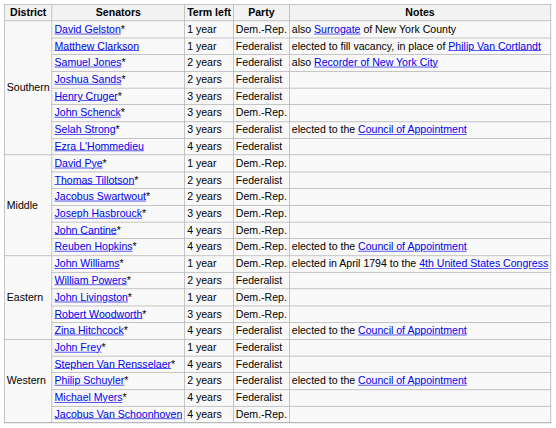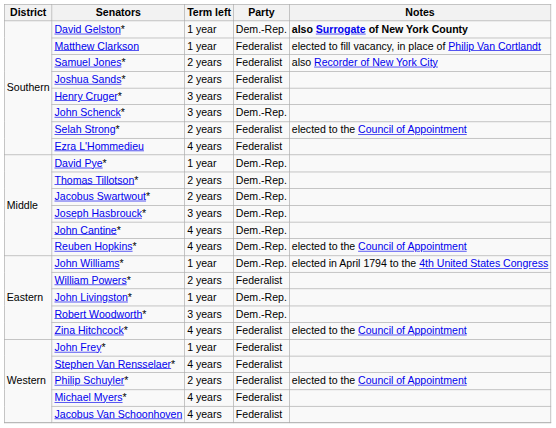 <table class=wikitable>
 <tr>
 <th>District</th>
 <th>Senators</th>
 <th>Term left</th>
 <th>Party</th>
 <th>Notes</th>
 </tr>
 <tr>
 <td rowspan="8">Southern</td>
 <td><a href='#'>David Gelston</a>*</td>
 <td>1 year</td>
 <td>Dem.-Rep.</td>
-<td>also <a href='#'>Surrogate</a> of New York County</td>
+<td><strong>also <a href='#'>Surrogate</a> of New York County</strong></td>
 </tr>
 <tr>
 <td><a href='#'>Matthew Clarkson</a></td>
 <td>1 year</td>
 <td>Federalist</td>
 <td>elected to fill vacancy, in place of <a href='#'>Philip Van Cortlandt</a></td>
 </tr>
 <tr>
 <td><a href='#'>Samuel Jones</a>*</td>
 <td>2 years</td>
 <td>Federalist</td>
 <td>also <a href='#'>Recorder of New York City</a></td>
 </tr>
 <tr>
 <td><a href='#'>Joshua Sands</a>*</td>
 <td>2 years</td>
 <td>Federalist</td>
 <td></td>
 </tr>
 <tr>
 <td><a href='#'>Henry Cruger</a>*</td>
 <td>3 years</td>
 <td>Federalist</td>
 <td></td>
 </tr>
 <tr>
 <td><a href='#'>John Schenck</a>*</td>
 <td>3 years</td>
 <td>Dem.-Rep.</td>
 <td></td>
 </tr>
 <tr>
 <td><a href='#'>Selah Strong</a>*</td>
-<td>3 years</td>
+<td>2 years</td>
 <td>Federalist</td>
 <td>elected to the <a href='#'>Council of Appointment</a></td>
 </tr>
 <tr>
 <td><a href='#'>Ezra L'Hommedieu</a></td>
 <td>4 years</td>
 <td>Federalist</td>
 <td></td>
 </tr>
 <tr>
 <td rowspan="6">Middle</td>
 <td><a href='#'>David Pye</a>*</td>
 <td>1 year</td>
 <td>Dem.-Rep.</td>
 <td></td>
 </tr>
 <tr>
 <td><a href='#'>Thomas Tillotson</a>*</td>
 <td>2 years</td>
-<td>Federalist</td>
+<td>Dem.-Rep.</td>
 <td></td>
 </tr>
 <tr>
 <td><a href='#'>Jacobus Swartwout</a>*</td>
 <td>2 years</td>
 <td>Dem.-Rep.</td>
 <td></td>
 </tr>
 <tr>
 <td><a href='#'>Joseph Hasbrouck</a>*</td>
 <td>3 years</td>
 <td>Dem.-Rep.</td>
 <td></td>
 </tr>
 <tr>
 <td><a href='#'>John Cantine</a>*</td>
 <td>4 years</td>
 <td>Dem.-Rep.</td>
 <td></td>
 </tr>
 <tr>
 <td><a href='#'>Reuben Hopkins</a>*</td>
 <td>4 years</td>
 <td>Dem.-Rep.</td>
 <td>elected to the <a href='#'>Council of Appointment</a></td>
 </tr>
 <tr>
 <td rowspan="5">Eastern</td>
 <td><a href='#'>John Williams</a>*</td>
 <td>1 year</td>
 <td>Dem.-Rep.</td>
 <td>elected in April 1794 to the <a href='#'>4th United States Congress</a></td>
 </tr>
 <tr>
 <td><a href='#'>William Powers</a>*</td>
 <td>2 years</td>
 <td>Federalist</td>
 <td></td>
 </tr>
 <tr>
 <td><a href='#'>John Livingston</a>*</td>
 <td>1 year</td>
 <td>Dem.-Rep.</td>
 <td></td>
 </tr>
 <tr>
 <td><a href='#'>Robert Woodworth</a>*</td>
 <td>3 years</td>
 <td>Dem.-Rep.</td>
 <td></td>
 </tr>
 <tr>
 <td><a href='#'>Zina Hitchcock</a>*</td>
 <td>4 years</td>
 <td>Federalist</td>
 <td>elected to the <a href='#'>Council of Appointment</a></td>
 </tr>
 <tr>
 <td rowspan="5">Western</td>
 <td><a href='#'>John Frey</a>*</td>
 <td>1 year</td>
 <td>Federalist</td>
 <td></td>
 </tr>
 <tr>
 <td><a href='#'>Stephen Van Rensselaer</a>*</td>
 <td>4 years</td>
 <td>Federalist</td>
 <td></td>
 </tr>
 <tr>
 <td><a href='#'>Philip Schuyler</a>*</td>
 <td>2 years</td>
 <td>Federalist</td>
 <td>elected to the <a href='#'>Council of Appointment</a></td>
 </tr>
 <tr>
 <td><a href='#'>Michael Myers</a>*</td>
 <td>4 years</td>
 <td>Federalist</td>
 <td></td>
 </tr>
 <tr>
 <td><a href='#'>Jacobus Van Schoonhoven</a></td>
 <td>4 years</td>
-<td>Dem.-Rep.</td>
+<td>Federalist</td>
 <td></td>
 </tr>
 <tr>
 </tr>
 </table>
